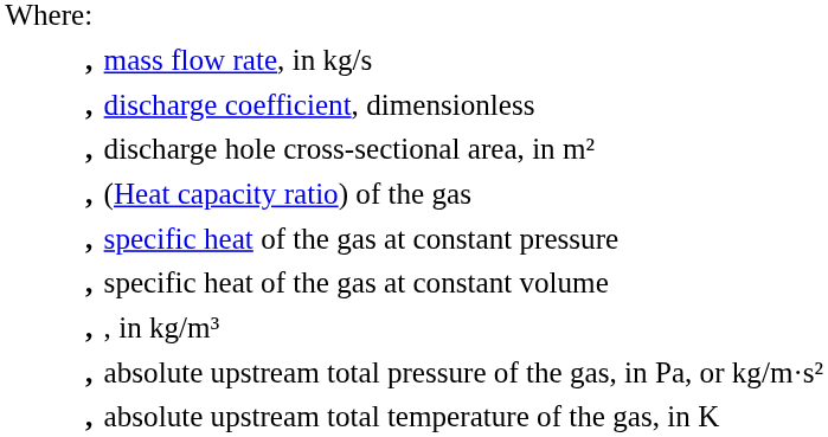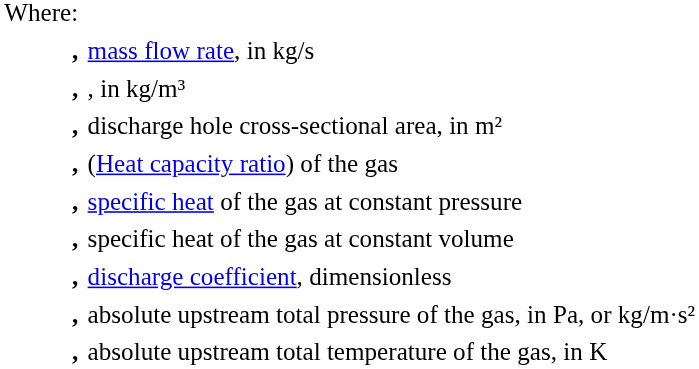 <table border="0" cellpadding="2">
 <tr>
 <td align="right">Where:</td>
 <td> </td>
 </tr>
 <tr>
 <th align="right">,</th>
 <td align="left"><a href='#'>mass flow rate</a>, in kg/s</td>
 </tr>
 <tr>
 <th align="right">,</th>
-<td align="left"><a href='#'>discharge coefficient</a>, dimensionless</td>
+<td align="left">, in kg/m³</td>
 </tr>
 <tr>
 <th align="right">,</th>
 <td align="left">discharge hole cross-sectional area, in m²</td>
 </tr>
 <tr>
 <th align="right">,</th>
 <td align="left"> (<a href='#'>Heat capacity ratio</a>) of the gas</td>
 </tr>
 <tr>
 <th align="right">,</th>
 <td align="left"><a href='#'>specific heat</a> of the gas at constant pressure</td>
 </tr>
 <tr>
 <th align="right">,</th>
 <td align="left">specific heat of the gas at constant volume</td>
 </tr>
 <tr>
 <th align="right">,</th>
-<td align="left">, in kg/m³</td>
+<td align="left"><a href='#'>discharge coefficient</a>, dimensionless</td>
 </tr>
 <tr>
 <th align="right">,</th>
 <td align="left">absolute upstream total pressure of the gas, in Pa, or kg/m·s²</td>
 </tr>
 <tr>
 <th align="right">,</th>
 <td align="left">absolute upstream total temperature of the gas, in K</td>
 </tr>
 </table>
